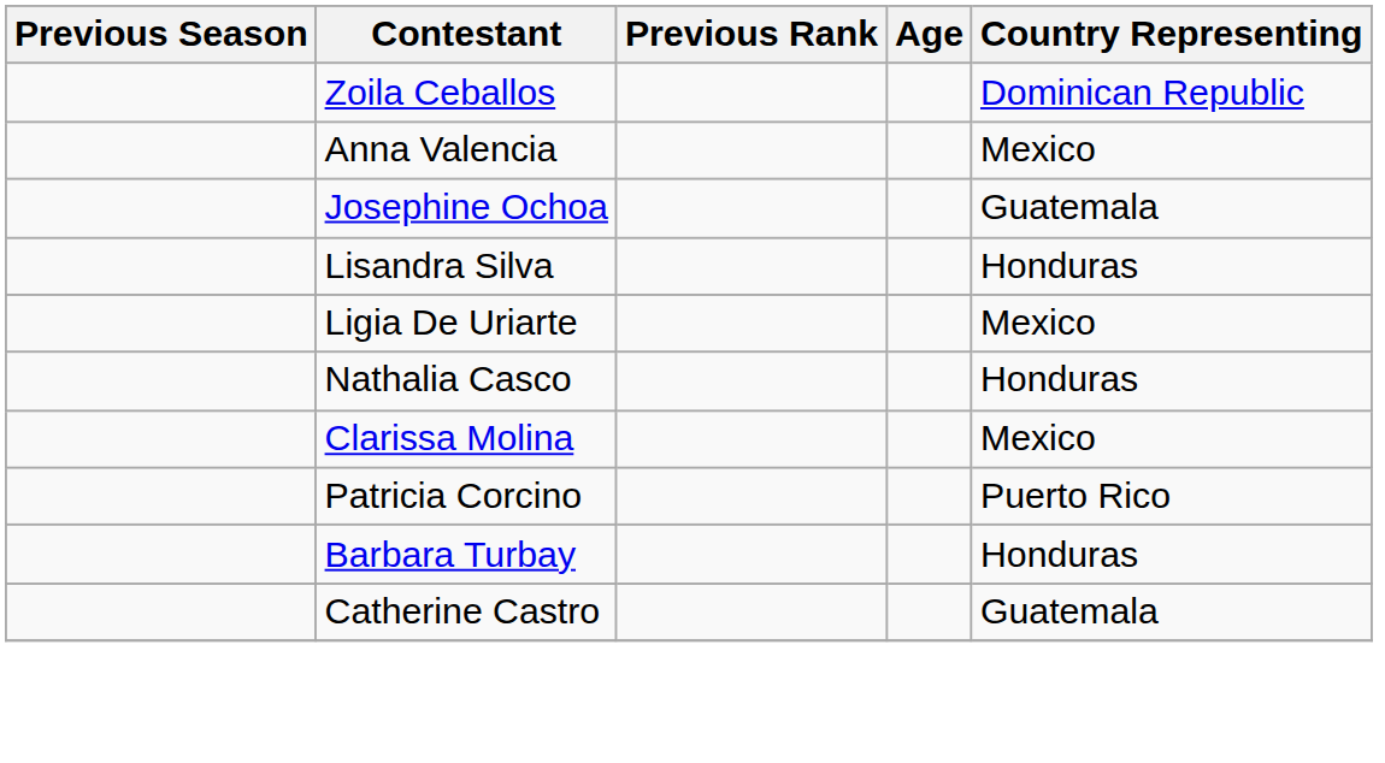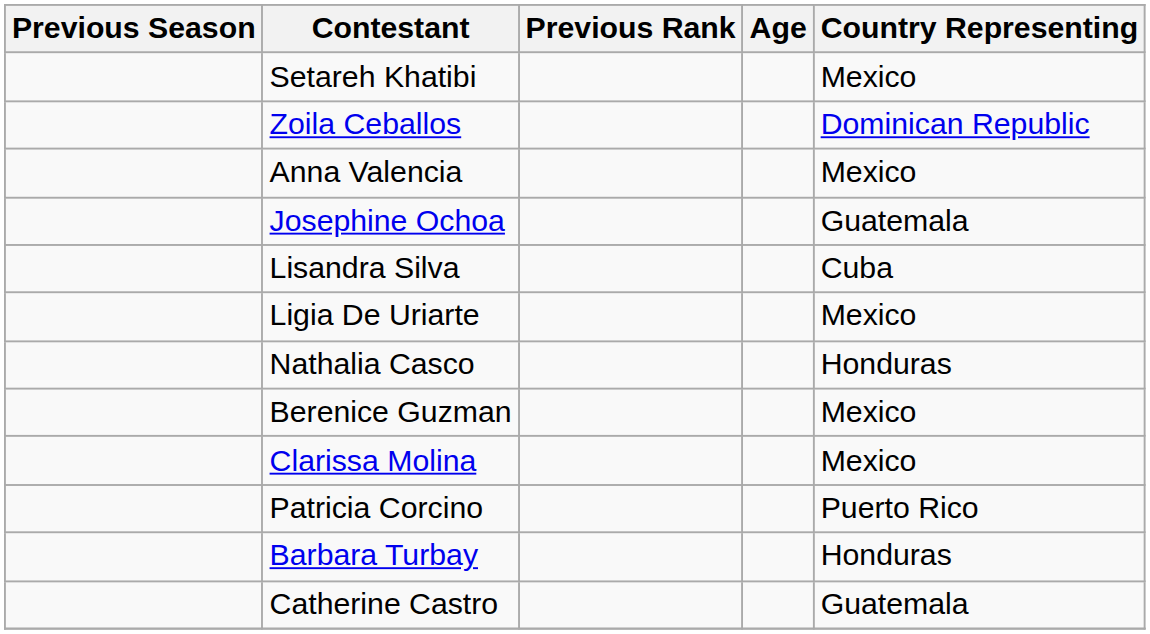 <table class="wikitable">
 <tr>
 <th>Previous Season</th>
 <th>Contestant</th>
 <th>Previous Rank</th>
 <th>Age</th>
 <th>Country Representing</th>
+</tr>
+<tr>
+<td></td>
+<td>Setareh Khatibi</td>
+<td></td>
+<td></td>
+<td> Mexico</td>
 </tr>
 <tr>
 <td></td>
 <td><a href='#'>Zoila Ceballos</a></td>
 <td></td>
 <td></td>
 <td> <a href='#'>Dominican Republic</a></td>
 </tr>
 <tr>
 <td></td>
 <td>Anna Valencia</td>
 <td></td>
 <td></td>
 <td> Mexico</td>
 </tr>
 <tr>
 <td></td>
 <td><a href='#'>Josephine Ochoa</a></td>
 <td></td>
 <td></td>
 <td> Guatemala</td>
 </tr>
 <tr>
 <td></td>
 <td>Lisandra Silva</td>
 <td></td>
 <td></td>
-<td> Honduras</td>
+<td> Cuba</td>
 </tr>
 <tr>
 <td></td>
 <td>Ligia De Uriarte</td>
 <td></td>
 <td></td>
 <td> Mexico</td>
 </tr>
 <tr>
 <td></td>
 <td>Nathalia Casco</td>
 <td></td>
 <td></td>
 <td> Honduras</td>
+</tr>
+<tr>
+<td></td>
+<td>Berenice Guzman</td>
+<td></td>
+<td></td>
+<td> Mexico</td>
 </tr>
 <tr>
 <td></td>
 <td><a href='#'>Clarissa Molina</a></td>
 <td></td>
 <td></td>
 <td> Mexico</td>
 </tr>
 <tr>
 <td></td>
 <td>Patricia Corcino</td>
 <td></td>
 <td></td>
 <td> Puerto Rico</td>
 </tr>
 <tr>
 <td></td>
 <td><a href='#'>Barbara Turbay</a></td>
 <td></td>
 <td></td>
 <td> Honduras</td>
 </tr>
 <tr>
 <td></td>
 <td>Catherine Castro</td>
 <td></td>
 <td></td>
 <td> Guatemala</td>
 </tr>
 <tr>
 </tr>
 </table>
